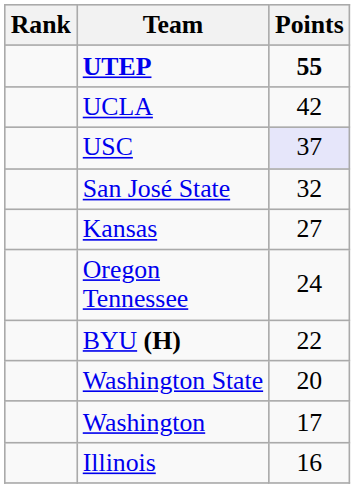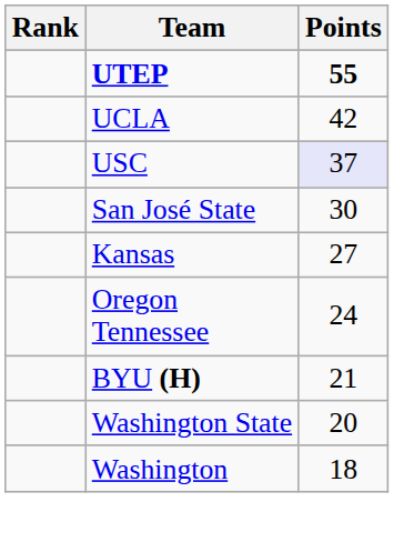 <table class="wikitable sortable" style="text-align:center">
 <tr>
 <th>Rank</th>
 <th>Team</th>
 <th>Points</th>
 </tr>
 <tr>
 <td></td>
 <td align="left"><strong><a href='#'>UTEP</a></strong></td>
 <td><strong>55</strong></td>
 </tr>
 <tr>
 <td></td>
 <td align="left"><a href='#'>UCLA</a></td>
 <td>42</td>
 </tr>
 <tr>
 <td></td>
 <td align="left"><a href='#'>USC</a></td>
 <td style="background: lavender;">37</td>
 </tr>
 <tr>
 <td></td>
 <td align="left"><a href='#'>San José State</a></td>
-<td>32</td>
+<td>30</td>
 </tr>
 <tr>
 <td></td>
 <td align="left"><a href='#'>Kansas</a></td>
 <td>27</td>
 </tr>
 <tr>
 <td></td>
 <td align="left"><a href='#'>Oregon</a><br><a href='#'>Tennessee</a></td>
 <td>24</td>
 </tr>
 <tr>
 <td></td>
 <td align="left"><a href='#'>BYU</a> <strong>(H)</strong></td>
-<td>22</td>
+<td>21</td>
 </tr>
 <tr>
 <td></td>
 <td align="left"><a href='#'>Washington State</a></td>
 <td>20</td>
 </tr>
 <tr>
 <td></td>
 <td align="left"><a href='#'>Washington</a></td>
-<td>17</td>
-</tr>
-<tr>
-<td></td>
-<td align="left"><a href='#'>Illinois</a></td>
-<td>16</td>
+<td>18</td>
 </tr>
 </table>
